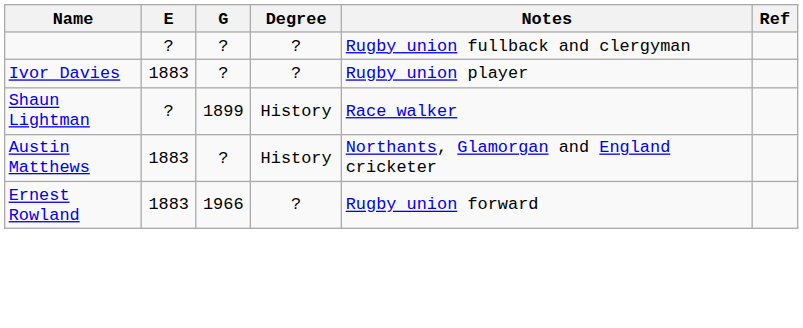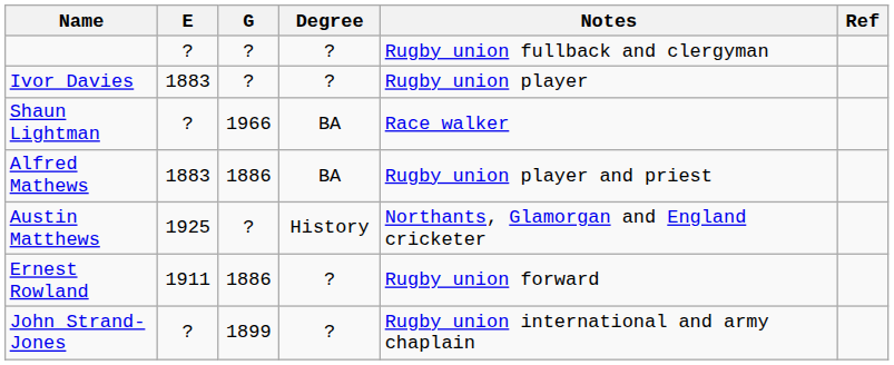 <table class="wikitable sortable">
 <tr>
 <th scope="column" width="15%">Name</th>
 <th scope="column" width="5%" class="unsortable">E</th>
 <th scope="column" width="5%" class="unsortable">G</th>
 <th scope="column" width="10%" class="unsortable">Degree</th>
 <th scope="column" width="45%" class="unsortable">Notes</th>
 <th scope="column" width="5%" class="unsortable">Ref</th>
 </tr>
 <tr valign="top">
 <td></td>
 <td align="center">?</td>
 <td align="center">?</td>
 <td align="center">?</td>
 <td><a href='#'>Rugby union</a> fullback and clergyman</td>
 <td align="center"></td>
 </tr>
 <tr>
 <td><a href='#'>Ivor Davies</a></td>
 <td align="center">1883</td>
 <td align="center">?</td>
 <td align="center">?</td>
 <td><a href='#'>Rugby union</a> player</td>
 <td align="center"></td>
 </tr>
 <tr>
 <td><a href='#'>Shaun Lightman</a></td>
 <td align="center">?</td>
-<td align="center">1899</td>
-<td align="center">History</td>
+<td align="center">1966</td>
+<td align="center">BA</td>
 <td><a href='#'>Race walker</a></td>
 <td align="center"></td>
 </tr>
 <tr>
+<td><a href='#'>Alfred Mathews</a></td>
+<td align="center">1883</td>
+<td align="center">1886</td>
+<td align="center">BA</td>
+<td><a href='#'>Rugby union</a> player and priest</td>
+<td align="center"></td>
+</tr>
+<tr>
 <td><a href='#'>Austin Matthews</a></td>
-<td align="center">1883</td>
+<td align="center">1925</td>
 <td align="center">?</td>
 <td align="center">History</td>
 <td><a href='#'>Northants</a>, <a href='#'>Glamorgan</a> and <a href='#'>England</a> cricketer</td>
 <td align="center"></td>
 </tr>
 <tr>
 <td><a href='#'>Ernest Rowland</a></td>
-<td align="center">1883</td>
-<td align="center">1966</td>
+<td align="center">1911</td>
+<td align="center">1886</td>
 <td align="center">?</td>
 <td><a href='#'>Rugby union</a> forward</td>
 <td align="center"></td>
 </tr>
+<tr>
+<td><a href='#'>John Strand-Jones</a></td>
+<td align="center">?</td>
+<td align="center">1899</td>
+<td align="center">?</td>
+<td><a href='#'>Rugby union</a> international and army chaplain</td>
+<td align="center"></td>
+</tr>
 </table>
